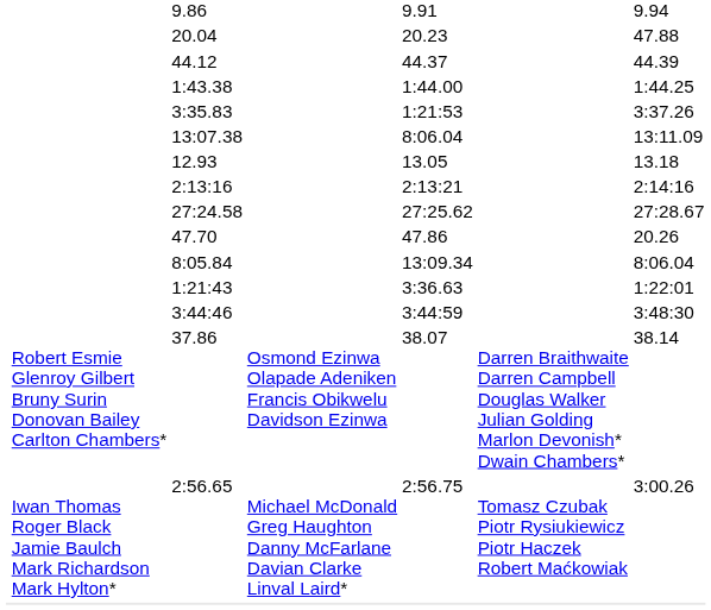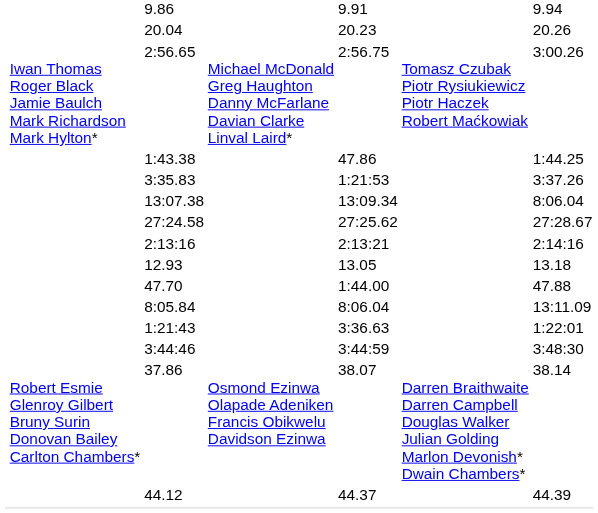 <table>
 <tr>
 <td></td>
 <td></td>
 <td>9.86</td>
 <td></td>
 <td>9.91</td>
 <td></td>
 <td>9.94</td>
 </tr>
 <tr>
 <td></td>
 <td></td>
 <td>20.04</td>
 <td></td>
 <td>20.23</td>
 <td></td>
-<td>47.88</td>
+<td>20.26</td>
 </tr>
-<tr>
+<tr valign=top>
 <td></td>
-<td></td>
-<td>44.12</td>
-<td></td>
-<td>44.37 </td>
-<td></td>
-<td>44.39 </td>
+<td><br><a href='#'>Iwan Thomas</a><br><a href='#'>Roger Black</a><br><a href='#'>Jamie Baulch</a><br><a href='#'>Mark Richardson</a><br><a href='#'>Mark Hylton</a>*</td>
+<td>2:56.65</td>
+<td><br><a href='#'>Michael McDonald</a><br><a href='#'>Greg Haughton</a><br><a href='#'>Danny McFarlane</a><br><a href='#'>Davian Clarke</a><br><a href='#'>Linval Laird</a>*</td>
+<td>2:56.75 </td>
+<td><br><a href='#'>Tomasz Czubak</a><br><a href='#'>Piotr Rysiukiewicz</a><br><a href='#'>Piotr Haczek</a><br><a href='#'>Robert Maćkowiak</a></td>
+<td>3:00.26</td>
 </tr>
 <tr>
 <td></td>
 <td></td>
 <td>1:43.38</td>
 <td></td>
-<td>1:44.00</td>
+<td>47.86 </td>
 <td></td>
 <td>1:44.25 </td>
 </tr>
 <tr>
 <td></td>
 <td></td>
 <td>3:35.83</td>
 <td></td>
 <td>1:21:53</td>
 <td></td>
 <td>3:37.26</td>
 </tr>
 <tr>
 <td></td>
 <td></td>
 <td>13:07.38</td>
 <td></td>
+<td>13:09.34</td>
+<td></td>
 <td>8:06.04</td>
+</tr>
+<tr>
 <td></td>
-<td>13:11.09</td>
+<td></td>
+<td>27:24.58</td>
+<td></td>
+<td>27:25.62</td>
+<td></td>
+<td>27:28.67 </td>
+</tr>
+<tr>
+<td></td>
+<td></td>
+<td>2:13:16</td>
+<td></td>
+<td>2:13:21</td>
+<td></td>
+<td>2:14:16</td>
 </tr>
 <tr>
 <td></td>
 <td></td>
 <td>12.93 </td>
 <td></td>
 <td>13.05</td>
 <td></td>
 <td>13.18</td>
 </tr>
 <tr>
 <td></td>
 <td></td>
-<td>2:13:16</td>
-<td></td>
-<td>2:13:21</td>
-<td></td>
-<td>2:14:16</td>
-</tr>
-<tr>
-<td></td>
-<td></td>
-<td>27:24.58</td>
-<td></td>
-<td>27:25.62</td>
-<td></td>
-<td>27:28.67 </td>
-</tr>
-<tr>
-<td></td>
-<td></td>
 <td>47.70 </td>
 <td></td>
-<td>47.86 </td>
+<td>1:44.00</td>
 <td></td>
-<td>20.26</td>
+<td>47.88</td>
 </tr>
 <tr>
 <td></td>
 <td></td>
 <td>8:05.84</td>
 <td></td>
-<td>13:09.34</td>
+<td>8:06.04</td>
 <td></td>
-<td>8:06.04</td>
+<td>13:11.09</td>
 </tr>
 <tr>
 <td></td>
 <td></td>
 <td>1:21:43</td>
 <td></td>
 <td>3:36.63</td>
 <td></td>
 <td>1:22:01</td>
 </tr>
 <tr>
 <td></td>
 <td></td>
 <td>3:44:46</td>
 <td></td>
 <td>3:44:59</td>
 <td></td>
 <td>3:48:30</td>
 </tr>
 <tr valign=top>
 <td></td>
 <td><br><a href='#'>Robert Esmie</a><br><a href='#'>Glenroy Gilbert</a><br><a href='#'>Bruny Surin</a><br><a href='#'>Donovan Bailey</a><br><a href='#'>Carlton Chambers</a>*</td>
 <td>37.86 </td>
 <td><br><a href='#'>Osmond Ezinwa</a><br><a href='#'>Olapade Adeniken</a><br><a href='#'>Francis Obikwelu</a><br><a href='#'>Davidson Ezinwa</a></td>
 <td>38.07</td>
 <td><br><a href='#'>Darren Braithwaite</a><br><a href='#'>Darren Campbell</a><br><a href='#'>Douglas Walker</a><br><a href='#'>Julian Golding</a><br><a href='#'>Marlon Devonish</a>*<br><a href='#'>Dwain Chambers</a>*</td>
 <td>38.14</td>
 </tr>
-<tr valign=top>
+<tr>
 <td></td>
-<td><br><a href='#'>Iwan Thomas</a><br><a href='#'>Roger Black</a><br><a href='#'>Jamie Baulch</a><br><a href='#'>Mark Richardson</a><br><a href='#'>Mark Hylton</a>*</td>
-<td>2:56.65</td>
-<td><br><a href='#'>Michael McDonald</a><br><a href='#'>Greg Haughton</a><br><a href='#'>Danny McFarlane</a><br><a href='#'>Davian Clarke</a><br><a href='#'>Linval Laird</a>*</td>
-<td>2:56.75 </td>
-<td><br><a href='#'>Tomasz Czubak</a><br><a href='#'>Piotr Rysiukiewicz</a><br><a href='#'>Piotr Haczek</a><br><a href='#'>Robert Maćkowiak</a></td>
-<td>3:00.26</td>
+<td></td>
+<td>44.12</td>
+<td></td>
+<td>44.37 </td>
+<td></td>
+<td>44.39 </td>
 </tr>
 <tr bgcolor= e8e8e8>
 <td colspan=7></td>
 </tr>
 </table>
